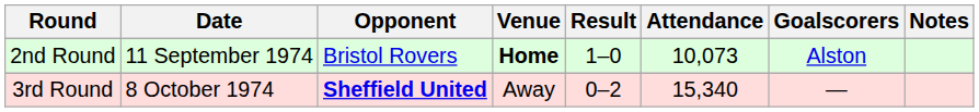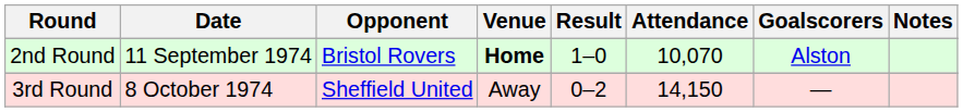 <table Class="wikitable">
 <tr>
 <th>Round</th>
 <th>Date</th>
 <th>Opponent</th>
 <th>Venue</th>
 <th>Result</th>
 <th>Attendance</th>
 <th>Goalscorers</th>
 <th>Notes</th>
 </tr>
 <tr>
 </tr>
 <tr style="background: #ddffdd;">
 <td align="center">2nd Round</td>
 <td>11 September 1974</td>
 <td><a href='#'>Bristol Rovers</a></td>
 <td align="center"><strong>Home</strong></td>
 <td align="center">1–0</td>
-<td align="center">10,073</td>
+<td align="center">10,070</td>
 <td align="center"><a href='#'>Alston</a></td>
 <td align="center"></td>
 </tr>
 <tr>
 </tr>
 <tr style="background: #ffdddd;">
 <td align="center">3rd Round</td>
 <td>8 October 1974</td>
-<td><strong><a href='#'>Sheffield United</a></strong></td>
+<td><a href='#'>Sheffield United</a></td>
 <td align="center">Away</td>
 <td align="center">0–2</td>
-<td align="center">15,340</td>
+<td align="center">14,150</td>
 <td align="center">—</td>
 <td align="center"></td>
 </tr>
 </table>
